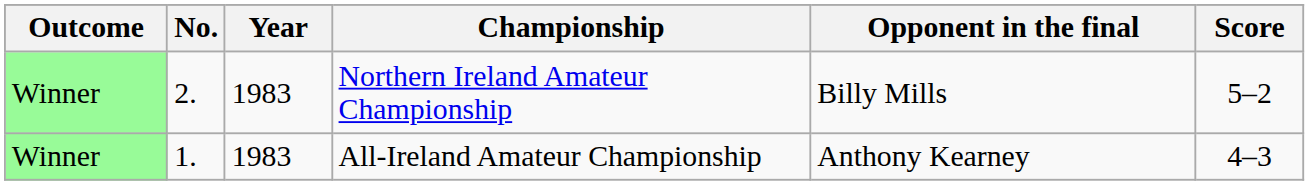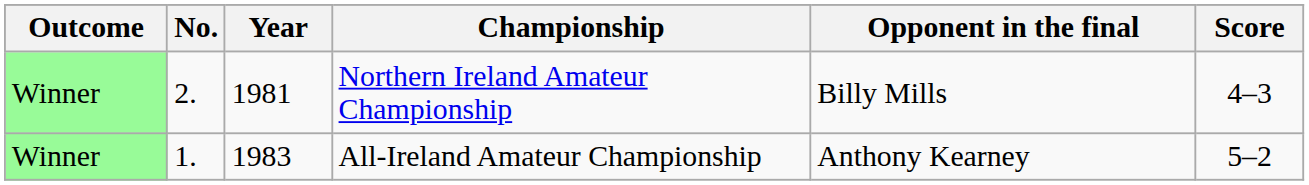 <table class="wikitable sortable">
 <tr>
 <th scope="col" style="width:80px;">Outcome</th>
 <th scope="col" style="width:20px;">No.</th>
 <th scope="col" style="width:50px;">Year</th>
 <th scope="col" style="width:250px;">Championship</th>
 <th scope="col" style="width:200px;">Opponent in the final</th>
 <th scope="col" style="width:50px;">Score</th>
 </tr>
 <tr>
 <td style="background:#98FB98">Winner</td>
 <td>2.</td>
-<td>1983</td>
+<td>1981</td>
 <td><a href='#'>Northern Ireland Amateur Championship</a></td>
 <td> Billy Mills</td>
-<td align="center">5–2</td>
+<td align="center">4–3</td>
 </tr>
 <tr>
 <td style="background:#98FB98">Winner</td>
 <td>1.</td>
 <td>1983</td>
 <td>All-Ireland Amateur Championship</td>
 <td> Anthony Kearney</td>
-<td align="center">4–3</td>
+<td align="center">5–2</td>
 </tr>
 </table>
